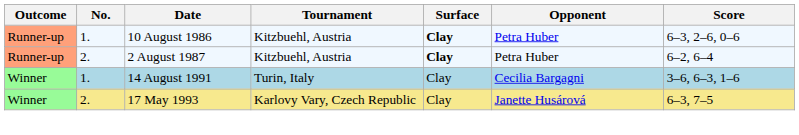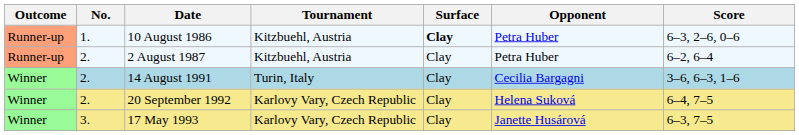 <table class="wikitable">
 <tr>
 <th width=80>Outcome</th>
 <th width=50>No.</th>
 <th width=145>Date</th>
 <th width=200>Tournament</th>
 <th width=75>Surface</th>
 <th width=200>Opponent</th>
 <th width=150>Score</th>
 </tr>
 <tr bgcolor="#f0f8ff">
 <td bgcolor="FFA07A">Runner-up</td>
 <td>1.</td>
 <td>10 August 1986</td>
 <td>Kitzbuehl, Austria</td>
 <td><strong>Clay</strong></td>
 <td> <a href='#'>Petra Huber</a></td>
 <td>6–3, 2–6, 0–6</td>
 </tr>
 <tr bgcolor="#f0f8ff">
 <td bgcolor="FFA07A">Runner-up</td>
 <td>2.</td>
 <td>2 August 1987</td>
 <td>Kitzbuehl, Austria</td>
-<td><strong>Clay</strong></td>
+<td>Clay</td>
 <td> Petra Huber</td>
 <td>6–2, 6–4</td>
 </tr>
 <tr style="background:lightblue;">
 <td bgcolor="98FB98">Winner</td>
-<td>1.</td>
+<td>2.</td>
 <td>14 August 1991</td>
 <td>Turin, Italy</td>
 <td>Clay</td>
 <td> <a href='#'>Cecilia Bargagni</a></td>
 <td>3–6, 6–3, 1–6</td>
 </tr>
+<tr style="background:#f7e98e;">
+<td bgcolor="98FB98">Winner</td>
+<td>2.</td>
+<td>20 September 1992</td>
+<td>Karlovy Vary, Czech Republic</td>
+<td>Clay</td>
+<td> <a href='#'>Helena Suková</a></td>
+<td>6–4, 7–5</td>
+</tr>
 <tr bgcolor="#F7E98E">
 <td bgcolor="98FB98">Winner</td>
-<td>2.</td>
+<td>3.</td>
 <td>17 May 1993</td>
 <td>Karlovy Vary, Czech Republic</td>
 <td>Clay</td>
 <td> <a href='#'>Janette Husárová</a></td>
 <td>6–3, 7–5</td>
 </tr>
 </table>
